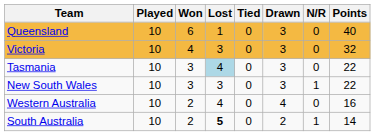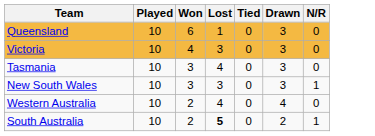 <table class="wikitable" style="text-align:center;">
 <tr>
 <th width=175>Team</th>
 <th style="width:30px;" abbr="Played">Played</th>
 <th style="width:30px;" abbr="Won">Won</th>
 <th style="width:30px;" abbr="Lost">Lost</th>
 <th style="width:30px;" abbr="Tied">Tied</th>
 <th style="width:30px;" abbr="Drawn">Drawn</th>
 <th style="width:30px;" abbr="NR">N/R</th>
-<th style="width:50px;" abbr="Points">Points</th>
 </tr>
 <tr style="background:#f4b942;">
 <td style="text-align:left;"><a href='#'>Queensland</a></td>
 <td>10</td>
 <td>6</td>
 <td>1</td>
 <td>0</td>
 <td>3</td>
 <td>0</td>
-<td>40</td>
 </tr>
 <tr style="background:#f4b942;">
 <td style="text-align:left;"><a href='#'>Victoria</a></td>
 <td>10</td>
 <td>4</td>
 <td>3</td>
 <td>0</td>
 <td>3</td>
 <td>0</td>
-<td>32</td>
 </tr>
 <tr>
 <td style="text-align:left;"><a href='#'>Tasmania</a></td>
 <td>10</td>
 <td>3</td>
-<td style="background: lightblue;">4</td>
+<td>4</td>
 <td>0</td>
 <td>3</td>
 <td>0</td>
-<td>22</td>
 </tr>
 <tr>
 <td style="text-align:left;"><a href='#'>New South Wales</a></td>
 <td>10</td>
 <td>3</td>
 <td>3</td>
 <td>0</td>
 <td>3</td>
 <td>1</td>
-<td>22</td>
 </tr>
 <tr>
 <td style="text-align:left;"><a href='#'>Western Australia</a></td>
 <td>10</td>
 <td>2</td>
 <td>4</td>
 <td>0</td>
 <td>4</td>
 <td>0</td>
-<td>16</td>
 </tr>
 <tr>
 <td style="text-align:left;"><a href='#'>South Australia</a></td>
 <td>10</td>
 <td>2</td>
 <td><strong>5</strong></td>
 <td>0</td>
 <td>2</td>
 <td>1</td>
-<td>14</td>
 </tr>
 </table>
